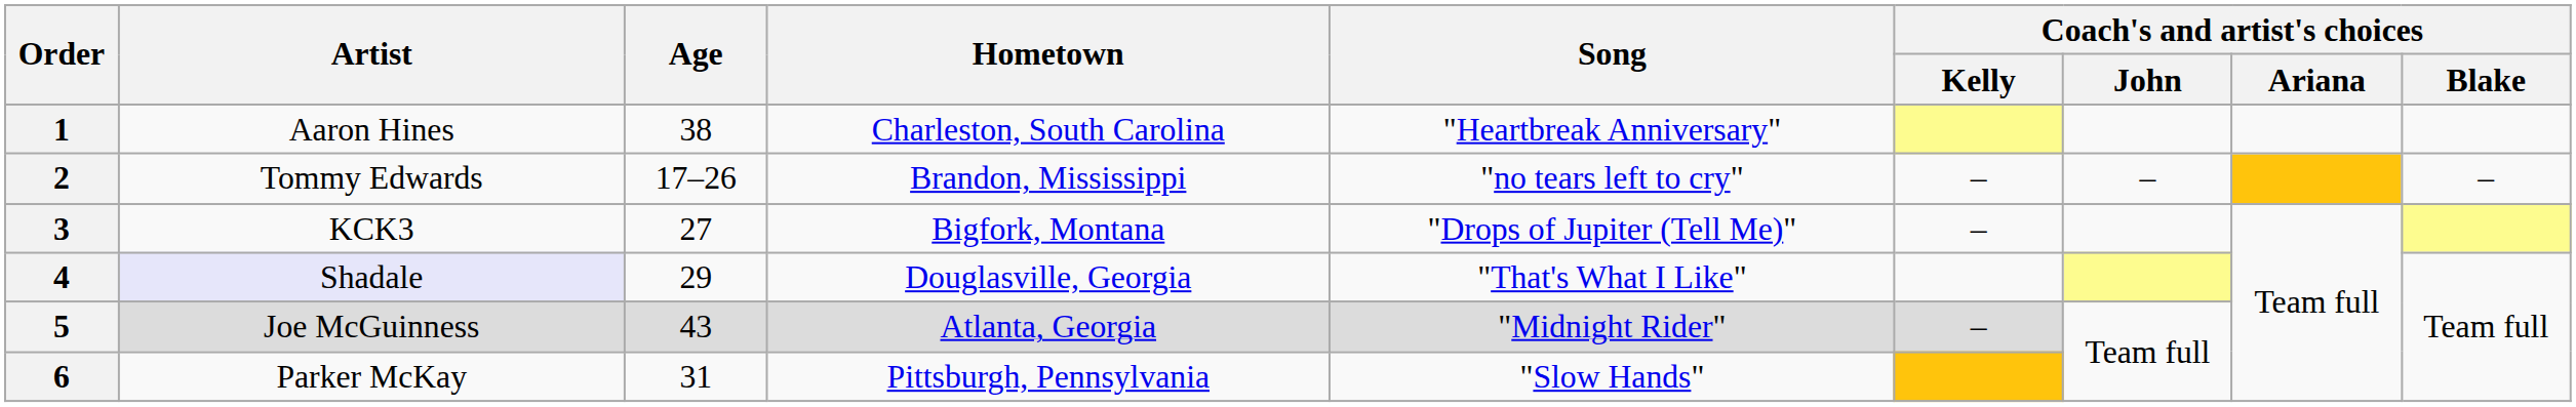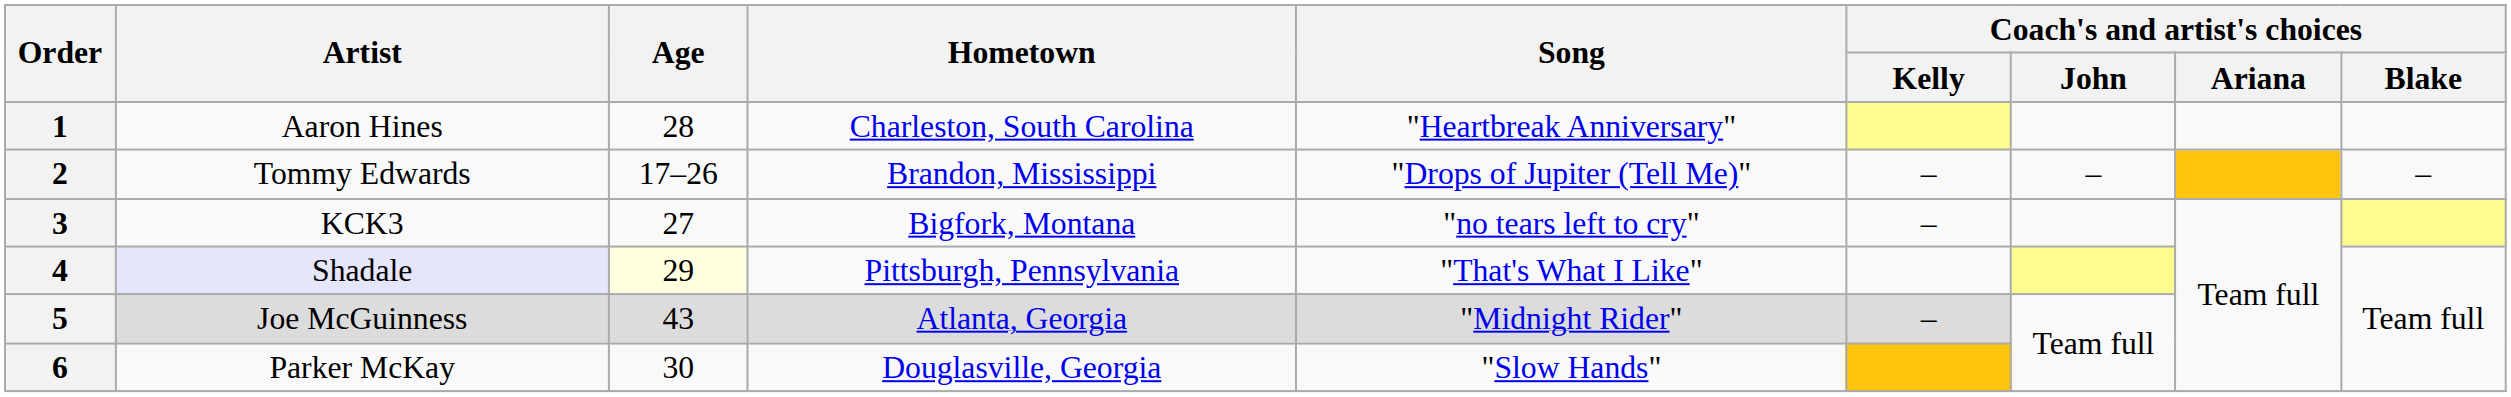 <table class="wikitable" style="text-align:center; line-height:17px; width:100%">
 <tr>
 <th scope="col" rowspan="2" style="width:04%">Order</th>
 <th scope="col" rowspan="2" style="width:18%">Artist</th>
 <th scope="col" rowspan="2" style="width:05%">Age</th>
 <th scope="col" rowspan="2" style="width:20%">Hometown</th>
 <th scope="col" rowspan="2" style="width:20%">Song</th>
 <th scope="col" colspan="4" style="width:24%">Coach's and artist's choices</th>
 </tr>
 <tr>
 <th style="width:06%">Kelly</th>
 <th style="width:06%">John</th>
 <th style="width:06%">Ariana</th>
 <th style="width:06%">Blake</th>
 </tr>
 <tr>
 <th scope="row">1</th>
 <td>Aaron Hines</td>
-<td>38</td>
+<td>28</td>
 <td><a href='#'>Charleston, South Carolina</a></td>
 <td>"<a href='#'>Heartbreak Anniversary</a>"</td>
 <td bgcolor="#fdfc8f"><em></em></td>
 <td><em></em></td>
 <td><em></em></td>
 <td><em></em></td>
 </tr>
 <tr>
 <th scope="row">2</th>
 <td>Tommy Edwards</td>
 <td>17–26</td>
 <td><a href='#'>Brandon, Mississippi</a></td>
-<td>"<a href='#'>no tears left to cry</a>"</td>
+<td>"<a href='#'>Drops of Jupiter (Tell Me)</a>"</td>
 <td>–</td>
 <td>–</td>
 <td bgcolor="#ffc40c"><em></em></td>
 <td>–</td>
 </tr>
 <tr>
 <th scope="row">3</th>
 <td>KCK3 <br></td>
 <td>27</td>
 <td><a href='#'>Bigfork, Montana</a></td>
-<td>"<a href='#'>Drops of Jupiter (Tell Me)</a>"</td>
+<td>"<a href='#'>no tears left to cry</a>"</td>
 <td>–</td>
 <td><em></em></td>
 <td rowspan="4">Team full</td>
 <td bgcolor="#fdfc8f"><em></em></td>
 </tr>
 <tr>
 <th scope="row">4</th>
 <td style="background: lavender;">Shadale</td>
-<td>29</td>
-<td><a href='#'>Douglasville, Georgia</a></td>
+<td style="background: lightyellow;">29</td>
+<td><a href='#'>Pittsburgh, Pennsylvania</a></td>
 <td>"<a href='#'>That's What I Like</a>"</td>
 <td><em></em></td>
 <td bgcolor="#fdfc8f"><em></em></td>
 <td rowspan="3">Team full</td>
 </tr>
 <tr>
 <th scope="row">5</th>
 <td style="background:#DCDCDC">Joe McGuinness</td>
 <td style="background:#DCDCDC">43</td>
 <td style="background:#DCDCDC"><a href='#'>Atlanta, Georgia</a></td>
 <td style="background:#DCDCDC">"<a href='#'>Midnight Rider</a>"</td>
 <td style="background:#DCDCDC">–</td>
 <td rowspan="2">Team full</td>
 </tr>
 <tr>
 <th scope="row">6</th>
 <td>Parker McKay</td>
-<td>31</td>
-<td><a href='#'>Pittsburgh, Pennsylvania</a></td>
+<td>30</td>
+<td><a href='#'>Douglasville, Georgia</a></td>
 <td>"<a href='#'>Slow Hands</a>"</td>
 <td bgcolor="#ffc40c"><em></em></td>
 </tr>
 </table>
